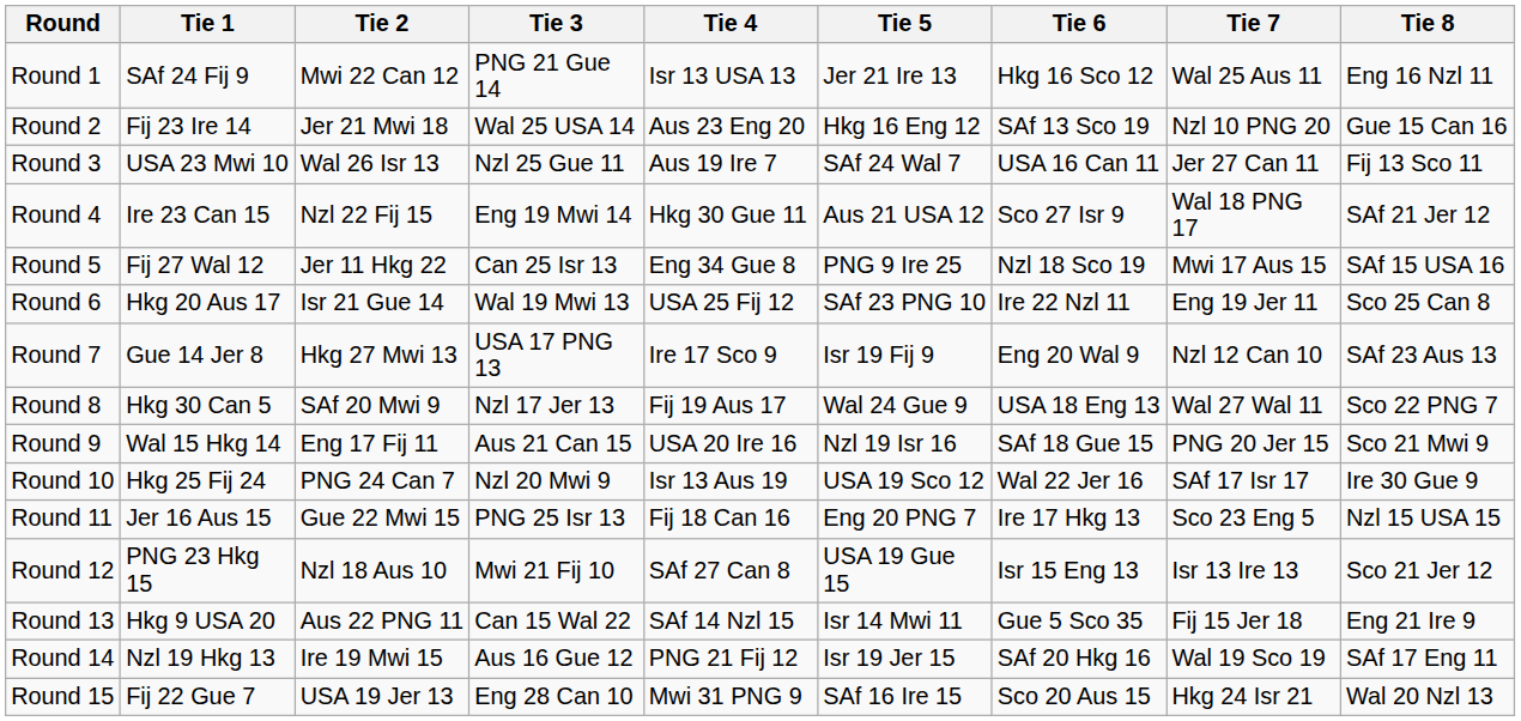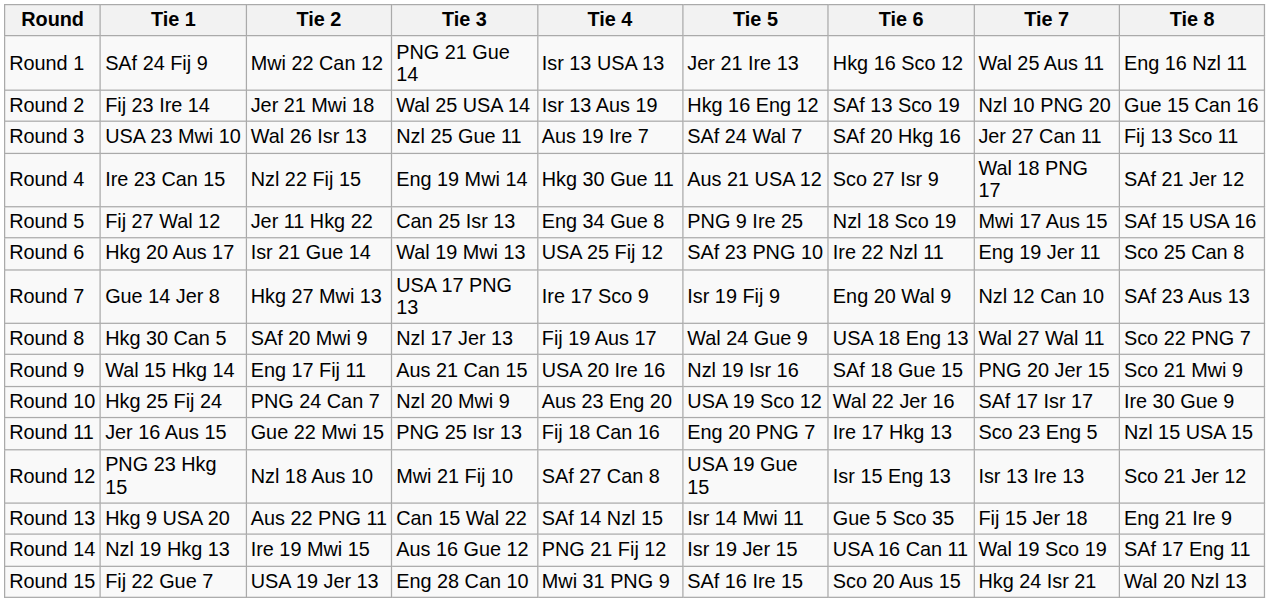 <table class="wikitable" style="font-size: 100%">
 <tr>
 <th width=70>Round</th>
 <th width=110>Tie 1</th>
 <th width=110>Tie 2</th>
 <th width=110>Tie 3</th>
 <th width=110>Tie 4</th>
 <th width=110>Tie 5</th>
 <th width=110>Tie 6</th>
 <th width=110>Tie 7</th>
 <th width=110>Tie 8</th>
 </tr>
 <tr>
 <td>Round 1</td>
 <td>SAf 24 Fij 9</td>
 <td>Mwi 22 Can 12</td>
 <td>PNG 21 Gue 14</td>
 <td>Isr 13 USA 13</td>
 <td>Jer 21 Ire 13</td>
 <td>Hkg 16 Sco 12</td>
 <td>Wal 25 Aus 11</td>
 <td>Eng 16 Nzl 11</td>
 </tr>
 <tr>
 <td>Round 2</td>
 <td>Fij 23 Ire 14</td>
 <td>Jer 21 Mwi 18</td>
 <td>Wal 25 USA 14</td>
-<td>Aus 23 Eng 20</td>
+<td>Isr 13 Aus 19</td>
 <td>Hkg 16 Eng 12</td>
 <td>SAf 13 Sco 19</td>
 <td>Nzl 10 PNG 20</td>
 <td>Gue 15 Can 16</td>
 </tr>
 <tr>
 <td>Round 3</td>
 <td>USA 23 Mwi 10</td>
 <td>Wal 26 Isr 13</td>
 <td>Nzl 25 Gue 11</td>
 <td>Aus 19 Ire 7</td>
 <td>SAf 24 Wal 7</td>
-<td>USA 16 Can 11</td>
+<td>SAf 20 Hkg 16</td>
 <td>Jer 27 Can 11</td>
 <td>Fij 13 Sco 11</td>
 </tr>
 <tr>
 <td>Round 4</td>
 <td>Ire 23 Can 15</td>
 <td>Nzl 22 Fij 15</td>
 <td>Eng 19 Mwi 14</td>
 <td>Hkg 30 Gue 11</td>
 <td>Aus 21 USA 12</td>
 <td>Sco 27 Isr 9</td>
 <td>Wal 18 PNG 17</td>
 <td>SAf 21 Jer 12</td>
 </tr>
 <tr>
 <td>Round 5</td>
 <td>Fij 27 Wal 12</td>
 <td>Jer 11 Hkg 22</td>
 <td>Can 25 Isr 13</td>
 <td>Eng 34 Gue 8</td>
 <td>PNG 9 Ire 25</td>
 <td>Nzl 18 Sco 19</td>
 <td>Mwi 17 Aus 15</td>
 <td>SAf 15 USA 16</td>
 </tr>
 <tr>
 <td>Round 6</td>
 <td>Hkg 20 Aus 17</td>
 <td>Isr 21 Gue 14</td>
 <td>Wal 19 Mwi 13</td>
 <td>USA 25 Fij 12</td>
 <td>SAf 23 PNG 10</td>
 <td>Ire 22 Nzl 11</td>
 <td>Eng 19 Jer 11</td>
 <td>Sco 25 Can 8</td>
 </tr>
 <tr>
 <td>Round 7</td>
 <td>Gue 14 Jer 8</td>
 <td>Hkg 27 Mwi 13</td>
 <td>USA 17 PNG 13</td>
 <td>Ire 17 Sco 9</td>
 <td>Isr 19 Fij 9</td>
 <td>Eng 20 Wal 9</td>
 <td>Nzl 12 Can 10</td>
 <td>SAf 23 Aus 13</td>
 </tr>
 <tr>
 <td>Round 8</td>
 <td>Hkg 30 Can 5</td>
 <td>SAf 20 Mwi 9</td>
 <td>Nzl 17 Jer 13</td>
 <td>Fij 19 Aus 17</td>
 <td>Wal 24 Gue 9</td>
 <td>USA 18 Eng 13</td>
 <td>Wal 27 Wal 11</td>
 <td>Sco 22 PNG 7</td>
 </tr>
 <tr>
 <td>Round 9</td>
 <td>Wal 15 Hkg 14</td>
 <td>Eng 17 Fij 11</td>
 <td>Aus 21 Can 15</td>
 <td>USA 20 Ire 16</td>
 <td>Nzl 19 Isr 16</td>
 <td>SAf 18 Gue 15</td>
 <td>PNG 20 Jer 15</td>
 <td>Sco 21 Mwi 9</td>
 </tr>
 <tr>
 <td>Round 10</td>
 <td>Hkg 25 Fij 24</td>
 <td>PNG 24 Can 7</td>
 <td>Nzl 20 Mwi 9</td>
-<td>Isr 13 Aus 19</td>
+<td>Aus 23 Eng 20</td>
 <td>USA 19 Sco 12</td>
 <td>Wal 22 Jer 16</td>
 <td>SAf 17 Isr 17</td>
 <td>Ire 30 Gue 9</td>
 </tr>
 <tr>
 <td>Round 11</td>
 <td>Jer 16 Aus 15</td>
 <td>Gue 22 Mwi 15</td>
 <td>PNG 25 Isr 13</td>
 <td>Fij 18 Can 16</td>
 <td>Eng 20 PNG 7</td>
 <td>Ire 17 Hkg 13</td>
 <td>Sco 23 Eng 5</td>
 <td>Nzl 15 USA 15</td>
 </tr>
 <tr>
 <td>Round 12</td>
 <td>PNG 23 Hkg 15</td>
 <td>Nzl 18 Aus 10</td>
 <td>Mwi 21 Fij 10</td>
 <td>SAf 27 Can 8</td>
 <td>USA 19 Gue 15</td>
 <td>Isr 15 Eng 13</td>
 <td>Isr 13 Ire 13</td>
 <td>Sco 21 Jer 12</td>
 </tr>
 <tr>
 <td>Round 13</td>
 <td>Hkg 9 USA 20</td>
 <td>Aus 22 PNG 11</td>
 <td>Can 15 Wal 22</td>
 <td>SAf 14 Nzl 15</td>
 <td>Isr 14 Mwi 11</td>
 <td>Gue 5 Sco 35</td>
 <td>Fij 15 Jer 18</td>
 <td>Eng 21 Ire 9</td>
 </tr>
 <tr>
 <td>Round 14</td>
 <td>Nzl 19 Hkg 13</td>
 <td>Ire 19 Mwi 15</td>
 <td>Aus 16 Gue 12</td>
 <td>PNG 21 Fij 12</td>
 <td>Isr 19 Jer 15</td>
-<td>SAf 20 Hkg 16</td>
+<td>USA 16 Can 11</td>
 <td>Wal 19 Sco 19</td>
 <td>SAf 17 Eng 11</td>
 </tr>
 <tr>
 <td>Round 15</td>
 <td>Fij 22 Gue 7</td>
 <td>USA 19 Jer 13</td>
 <td>Eng 28 Can 10</td>
 <td>Mwi 31 PNG 9</td>
 <td>SAf 16 Ire 15</td>
 <td>Sco 20 Aus 15</td>
 <td>Hkg 24 Isr 21</td>
 <td>Wal 20 Nzl 13</td>
 </tr>
 </table>
